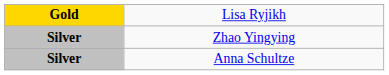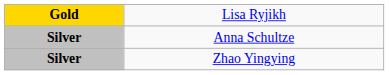 <table class="wikitable" style="text-align:center; " width="35%">
 <tr>
 <td bgcolor="gold"><strong>Gold</strong></td>
 <td><a href='#'>Lisa Ryjikh</a><br>  <small><em></em></small></td>
 </tr>
 <tr>
 <td bgcolor="silver"><strong>Silver</strong></td>
-<td><a href='#'>Zhao Yingying</a><br>  <small><em></em></small></td>
+<td><a href='#'>Anna Schultze</a><br>  <small><em></em></small></td>
 </tr>
 <tr>
 <td bgcolor="silver"><strong>Silver</strong></td>
-<td><a href='#'>Anna Schultze</a><br>  <small><em></em></small></td>
+<td><a href='#'>Zhao Yingying</a><br>  <small><em></em></small></td>
 </tr>
 </table>
